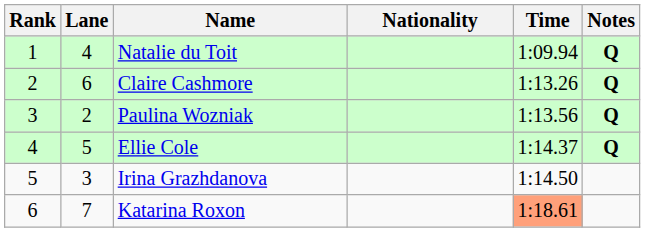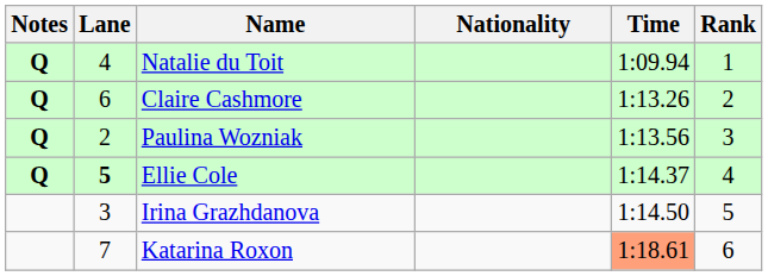 <table class="wikitable sortable" style="text-align:center">
 <tr>
-<th>Rank</th>
+<th>Notes</th>
 <th>Lane</th>
 <th style="width:180px">Name</th>
 <th style="width:125px">Nationality</th>
 <th>Time</th>
-<th>Notes</th>
+<th>Rank</th>
 </tr>
 <tr style="background:#cfc;">
-<td>1</td>
+<td><strong>Q</strong></td>
 <td>4</td>
 <td style="text-align:left;"><a href='#'>Natalie du Toit</a></td>
 <td style="text-align:left;"></td>
 <td>1:09.94</td>
-<td><strong>Q</strong></td>
+<td>1</td>
 </tr>
 <tr style="background:#cfc;">
-<td>2</td>
+<td><strong>Q</strong></td>
 <td>6</td>
 <td style="text-align:left;"><a href='#'>Claire Cashmore</a></td>
 <td style="text-align:left;"></td>
 <td>1:13.26</td>
-<td><strong>Q</strong></td>
+<td>2</td>
 </tr>
 <tr style="background:#cfc;">
-<td>3</td>
+<td><strong>Q</strong></td>
 <td>2</td>
 <td style="text-align:left;"><a href='#'>Paulina Wozniak</a></td>
 <td style="text-align:left;"></td>
 <td>1:13.56</td>
-<td><strong>Q</strong></td>
+<td>3</td>
 </tr>
 <tr style="background:#cfc;">
-<td>4</td>
-<td>5</td>
+<td><strong>Q</strong></td>
+<td><strong>5</strong></td>
 <td style="text-align:left;"><a href='#'>Ellie Cole</a></td>
 <td style="text-align:left;"></td>
 <td>1:14.37</td>
-<td><strong>Q</strong></td>
+<td>4</td>
 </tr>
 <tr>
-<td>5</td>
+<td></td>
 <td>3</td>
 <td style="text-align:left;"><a href='#'>Irina Grazhdanova</a></td>
 <td style="text-align:left;"></td>
 <td>1:14.50</td>
-<td></td>
+<td>5</td>
 </tr>
 <tr>
-<td>6</td>
+<td></td>
 <td>7</td>
 <td style="text-align:left;"><a href='#'>Katarina Roxon</a></td>
 <td style="text-align:left;"></td>
 <td style="background: lightsalmon;">1:18.61</td>
-<td></td>
+<td>6</td>
 </tr>
 </table>
